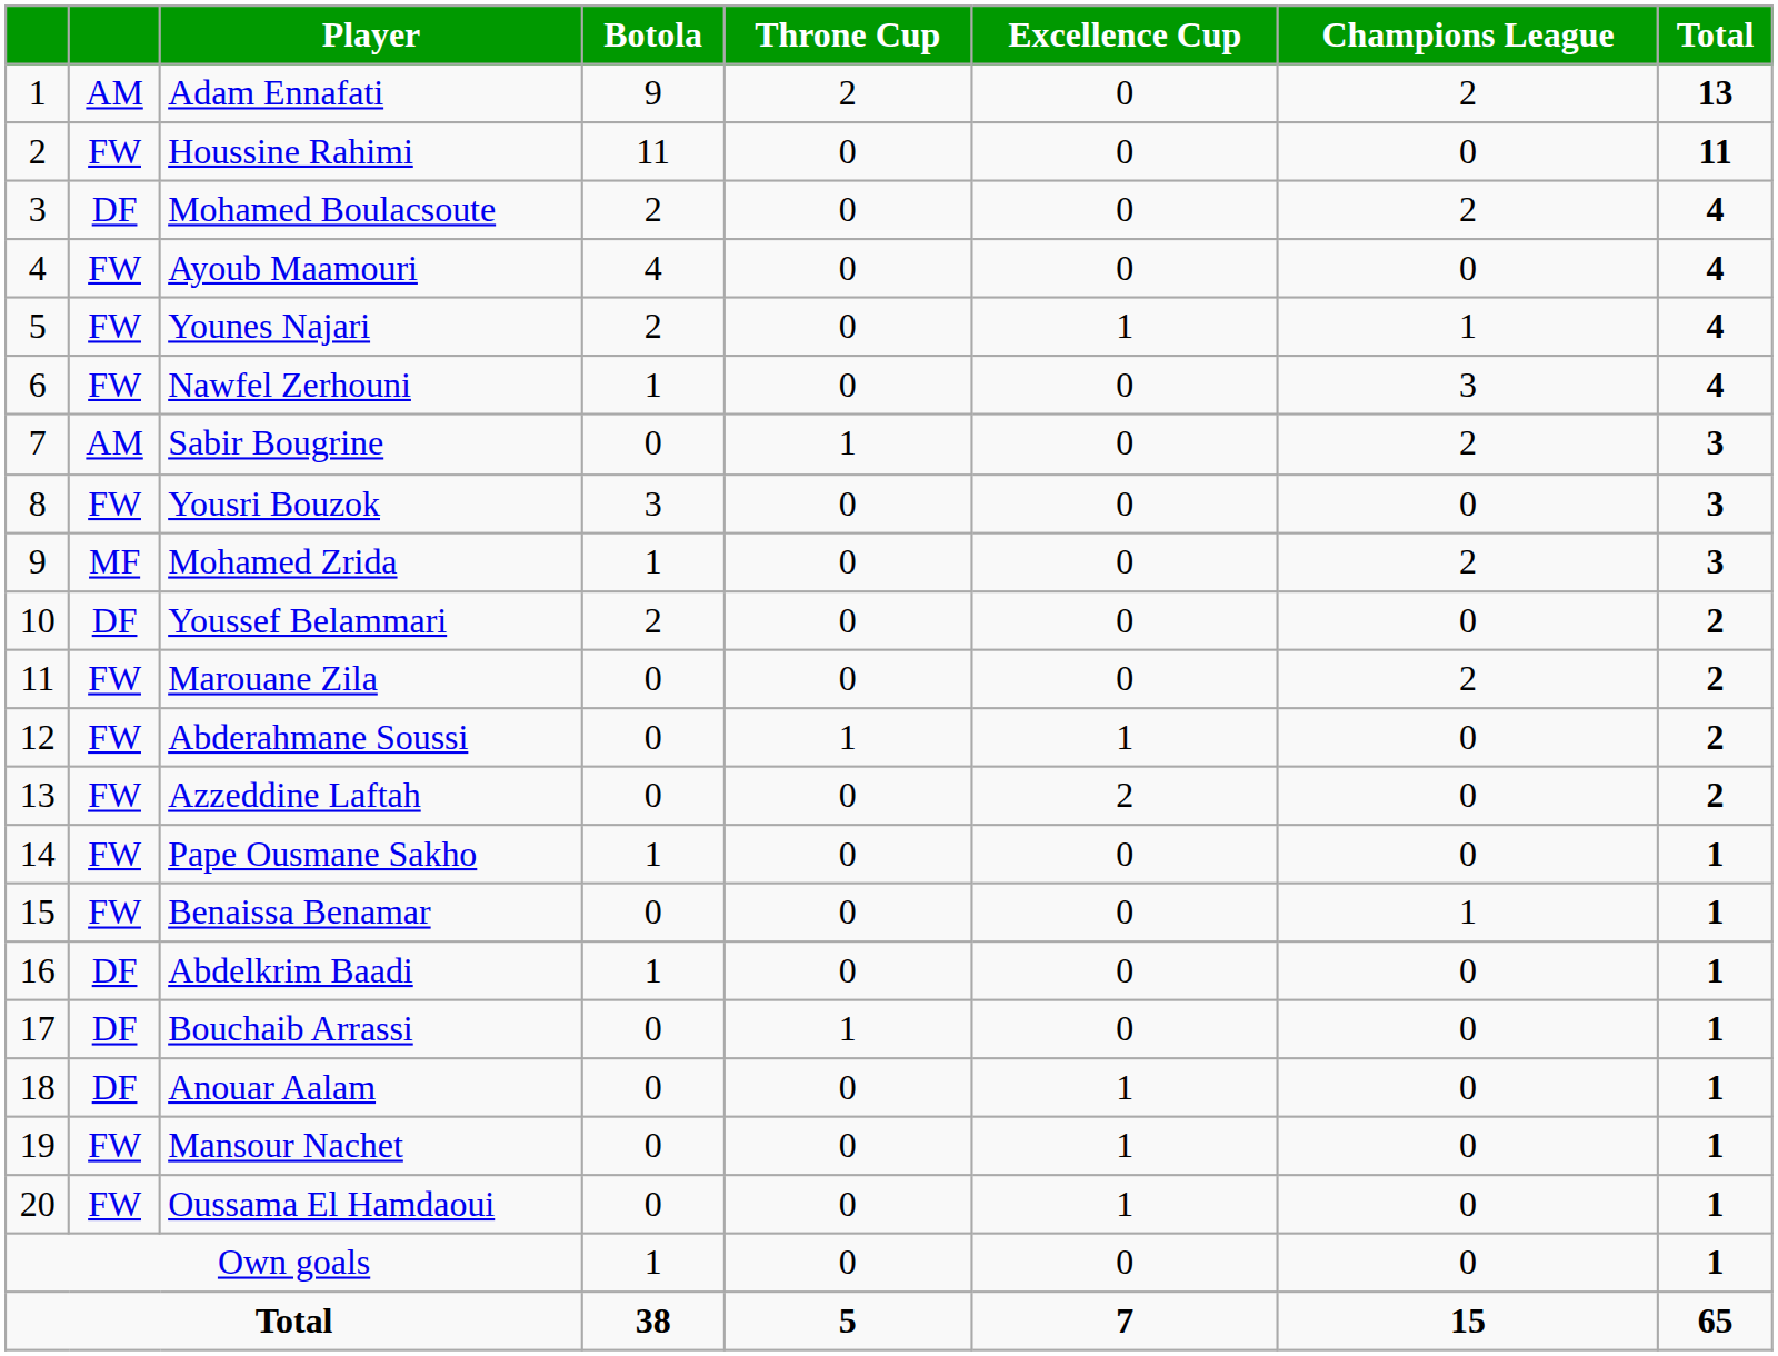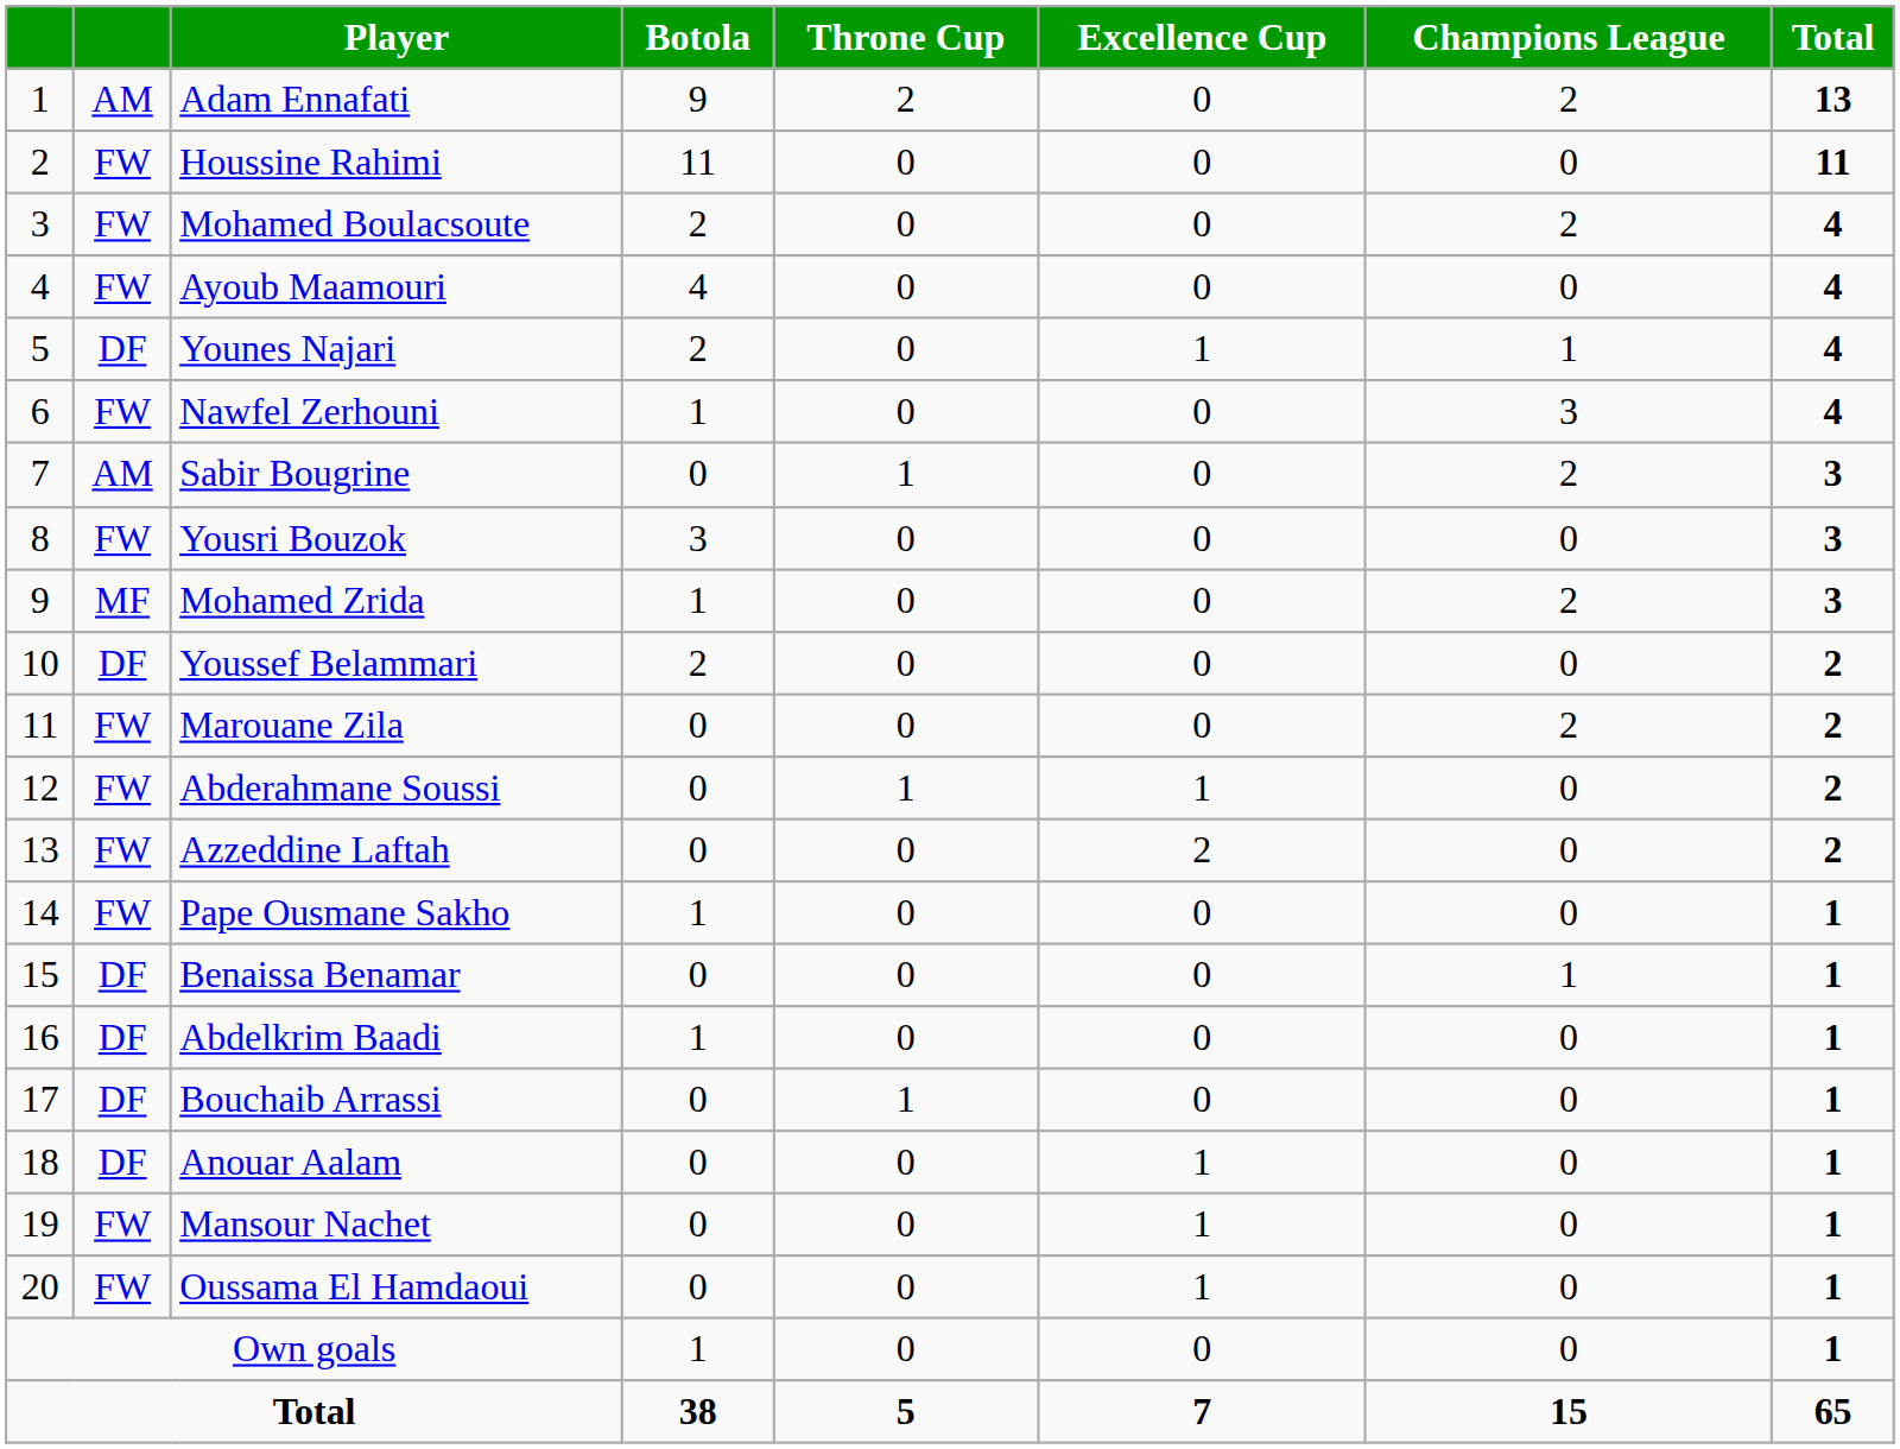 <table class="wikitable sortable" style="width:60%; text-align:center; font-size:95%; text-align:centre;">
 <tr>
 <th style="background:#009900; color:white;"></th>
 <th style="background:#009900; color:white;"></th>
 <th style="background:#009900; color:white;">Player</th>
 <th style="background:#009900; color:white;">Botola</th>
 <th style="background:#009900; color:white;">Throne Cup</th>
 <th style="background:#009900; color:white;">Excellence Cup</th>
 <th style="background:#009900; color:white;">Champions League</th>
 <th style="background:#009900; color:white;">Total</th>
 </tr>
 <tr>
 <td rowspan="-">1</td>
 <td><a href='#'>AM</a></td>
 <td style="text-align:left;"> <a href='#'>Adam Ennafati</a></td>
 <td rowspan="-">9</td>
 <td rowspan="-">2</td>
 <td rowspan="-">0</td>
 <td>2</td>
 <td><strong>13</strong></td>
 </tr>
 <tr>
 <td rowspan="-">2</td>
 <td><a href='#'>FW</a></td>
 <td style="text-align:left;"> <a href='#'>Houssine Rahimi</a></td>
 <td rowspan="-">11</td>
 <td rowspan="-">0</td>
 <td rowspan="-">0</td>
 <td rowspan="-">0</td>
 <td rowspan="-"><strong>11</strong></td>
 </tr>
 <tr>
 <td rowspan="-">3</td>
-<td><a href='#'>DF</a></td>
+<td><a href='#'>FW</a></td>
 <td style="text-align:left;"> <a href='#'>Mohamed Boulacsoute</a></td>
 <td rowspan="-">2</td>
 <td rowspan="-">0</td>
 <td rowspan="-">0</td>
 <td rowspan="-">2</td>
 <td><strong>4</strong></td>
 </tr>
 <tr>
 <td rowspan="-">4</td>
 <td><a href='#'>FW</a></td>
 <td style="text-align:left;"> <a href='#'>Ayoub Maamouri</a></td>
 <td rowspan="-">4</td>
 <td rowspan="-">0</td>
 <td rowspan="-">0</td>
 <td rowspan="-">0</td>
 <td rowspan="-"><strong>4</strong></td>
 </tr>
 <tr>
 <td rowspan="-">5</td>
-<td><a href='#'>FW</a></td>
+<td><a href='#'>DF</a></td>
 <td style="text-align:left;"> <a href='#'>Younes Najari</a></td>
 <td rowspan="-">2</td>
 <td rowspan="-">0</td>
 <td rowspan="-">1</td>
 <td rowspan="-">1</td>
 <td rowspan="-"><strong>4</strong></td>
 </tr>
 <tr>
 <td rowspan="-">6</td>
 <td><a href='#'>FW</a></td>
 <td style="text-align:left;"> <a href='#'>Nawfel Zerhouni</a></td>
 <td rowspan="-">1</td>
 <td rowspan="-">0</td>
 <td rowspan="-">0</td>
 <td>3</td>
 <td><strong>4</strong></td>
 </tr>
 <tr>
 <td rowspan="-">7</td>
 <td><a href='#'>AM</a></td>
 <td style="text-align:left;"> <a href='#'>Sabir Bougrine</a></td>
 <td rowspan="-">0</td>
 <td rowspan="-">1</td>
 <td rowspan="-">0</td>
 <td rowspan="-">2</td>
 <td><strong>3</strong></td>
 </tr>
 <tr>
 <td rowspan="-">8</td>
 <td><a href='#'>FW</a></td>
 <td style="text-align:left;"> <a href='#'>Yousri Bouzok</a></td>
 <td rowspan="-">3</td>
 <td rowspan="-">0</td>
 <td rowspan="-">0</td>
 <td rowspan="-">0</td>
 <td><strong>3</strong></td>
 </tr>
 <tr>
 <td rowspan="-">9</td>
 <td><a href='#'>MF</a></td>
 <td style="text-align:left;"> <a href='#'>Mohamed Zrida</a></td>
 <td rowspan="-">1</td>
 <td rowspan="-">0</td>
 <td rowspan="-">0</td>
 <td rowspan="-">2</td>
 <td><strong>3</strong></td>
 </tr>
 <tr>
 <td rowspan="-">10</td>
 <td><a href='#'>DF</a></td>
 <td style="text-align:left;"> <a href='#'>Youssef Belammari</a></td>
 <td rowspan="-">2</td>
 <td rowspan="-">0</td>
 <td rowspan="-">0</td>
 <td rowspan="-">0</td>
 <td><strong>2</strong></td>
 </tr>
 <tr>
 <td rowspan="-">11</td>
 <td><a href='#'>FW</a></td>
 <td style="text-align:left;"> <a href='#'>Marouane Zila</a></td>
 <td>0</td>
 <td rowspan="-">0</td>
 <td rowspan="-">0</td>
 <td rowspan="-">2</td>
 <td><strong>2</strong></td>
 </tr>
 <tr>
 <td rowspan="-">12</td>
 <td><a href='#'>FW</a></td>
 <td style="text-align:left;"> <a href='#'>Abderahmane Soussi</a></td>
 <td rowspan="-">0</td>
 <td rowspan="-">1</td>
 <td rowspan="-">1</td>
 <td rowspan="-">0</td>
 <td rowspan="-"><strong>2</strong></td>
 </tr>
 <tr>
 <td rowspan="-">13</td>
 <td><a href='#'>FW</a></td>
 <td style="text-align:left;"> <a href='#'>Azzeddine Laftah</a></td>
 <td rowspan="-">0</td>
 <td rowspan="-">0</td>
 <td rowspan="-">2</td>
 <td rowspan="-">0</td>
 <td><strong>2</strong></td>
 </tr>
 <tr>
 <td rowspan="-">14</td>
 <td><a href='#'>FW</a></td>
 <td style="text-align:left;"> <a href='#'>Pape Ousmane Sakho</a></td>
 <td rowspan="-">1</td>
 <td rowspan="-">0</td>
 <td rowspan="-">0</td>
 <td rowspan="-">0</td>
 <td rowspan="-"><strong>1</strong></td>
 </tr>
 <tr>
 <td rowspan="-">15</td>
-<td><a href='#'>FW</a></td>
+<td><a href='#'>DF</a></td>
 <td style="text-align:left;"> <a href='#'>Benaissa Benamar</a></td>
 <td rowspan="-">0</td>
 <td rowspan="-">0</td>
 <td rowspan="-">0</td>
 <td rowspan="-">1</td>
 <td rowspan="-"><strong>1</strong></td>
 </tr>
 <tr>
 <td rowspan="-">16</td>
 <td><a href='#'>DF</a></td>
 <td style="text-align:left;"> <a href='#'>Abdelkrim Baadi</a></td>
 <td rowspan="-">1</td>
 <td rowspan="-">0</td>
 <td rowspan="-">0</td>
 <td rowspan="-">0</td>
 <td rowspan="-"><strong>1</strong></td>
 </tr>
 <tr>
 <td rowspan="-">17</td>
 <td><a href='#'>DF</a></td>
 <td style="text-align:left;"> <a href='#'>Bouchaib Arrassi</a></td>
 <td rowspan="-">0</td>
 <td rowspan="-">1</td>
 <td rowspan="-">0</td>
 <td rowspan="-">0</td>
 <td rowspan="-"><strong>1</strong></td>
 </tr>
 <tr>
 <td rowspan="-">18</td>
 <td><a href='#'>DF</a></td>
 <td style="text-align:left;"> <a href='#'>Anouar Aalam</a></td>
 <td rowspan="-">0</td>
 <td rowspan="-">0</td>
 <td rowspan="-">1</td>
 <td rowspan="-">0</td>
 <td rowspan="-"><strong>1</strong></td>
 </tr>
 <tr>
 <td rowspan="-">19</td>
 <td><a href='#'>FW</a></td>
 <td style="text-align:left;"> <a href='#'>Mansour Nachet</a></td>
 <td rowspan="-">0</td>
 <td rowspan="-">0</td>
 <td rowspan="-">1</td>
 <td rowspan="-">0</td>
 <td rowspan="-"><strong>1</strong></td>
 </tr>
 <tr>
 <td rowspan="-">20</td>
 <td><a href='#'>FW</a></td>
 <td style="text-align:left;"> <a href='#'>Oussama El Hamdaoui</a></td>
 <td rowspan="-">0</td>
 <td rowspan="-">0</td>
 <td rowspan="-">1</td>
 <td rowspan="-">0</td>
 <td rowspan="-"><strong>1</strong></td>
 </tr>
 <tr>
 <td colspan="3"><a href='#'>Own goals</a></td>
 <td rowspan="-">1</td>
 <td rowspan="-">0</td>
 <td rowspan="-">0</td>
 <td rowspan="-">0</td>
 <td><strong>1</strong></td>
 </tr>
 <tr class="sortbottom">
 <td colspan="3"><strong>Total</strong></td>
 <td rowspan="-"><strong>38</strong></td>
 <td rowspan="-"><strong>5</strong></td>
 <td rowspan="-"><strong>7</strong></td>
 <td rowspan="-"><strong>15</strong></td>
 <td><strong>65</strong></td>
 </tr>
 </table>
